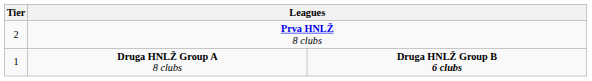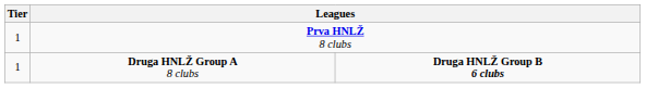 <table class="wikitable" style="text-align: center;">
 <tr>
 <th colspan="1" width="4%">Tier</th>
 <th colspan="8" width="96%">Leagues</th>
 </tr>
 <tr>
-<td colspan="1">2</td>
+<td colspan="1">1</td>
 <td colspan="8"><strong><a href='#'>Prva HNLŽ</a></strong><br><em>8 clubs</em></td>
 </tr>
 <tr>
 <td colspan="1">1</td>
 <td colspan="1"><strong>Druga HNLŽ Group A</strong><br><em>8 clubs</em></td>
 <td><strong>Druga HNLŽ Group B<br><strong><em>6 clubs<em></td>
 </tr>
 </table>
